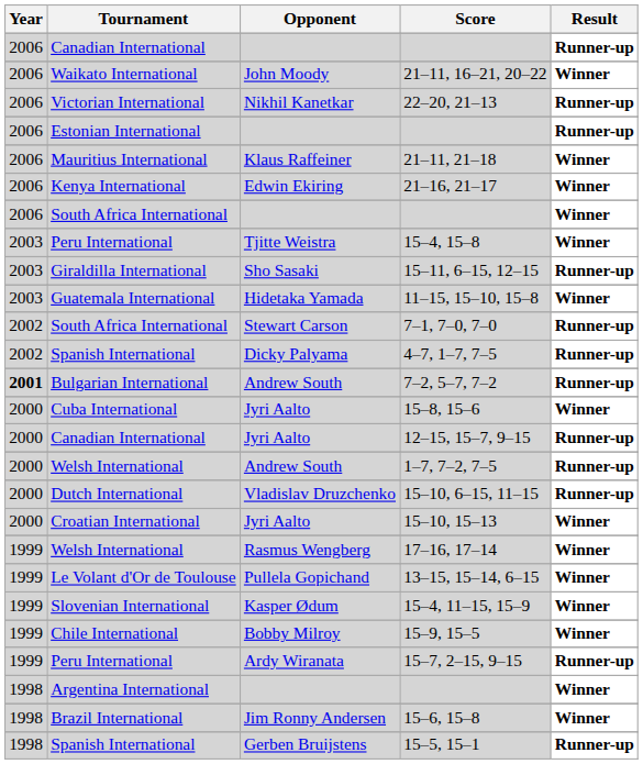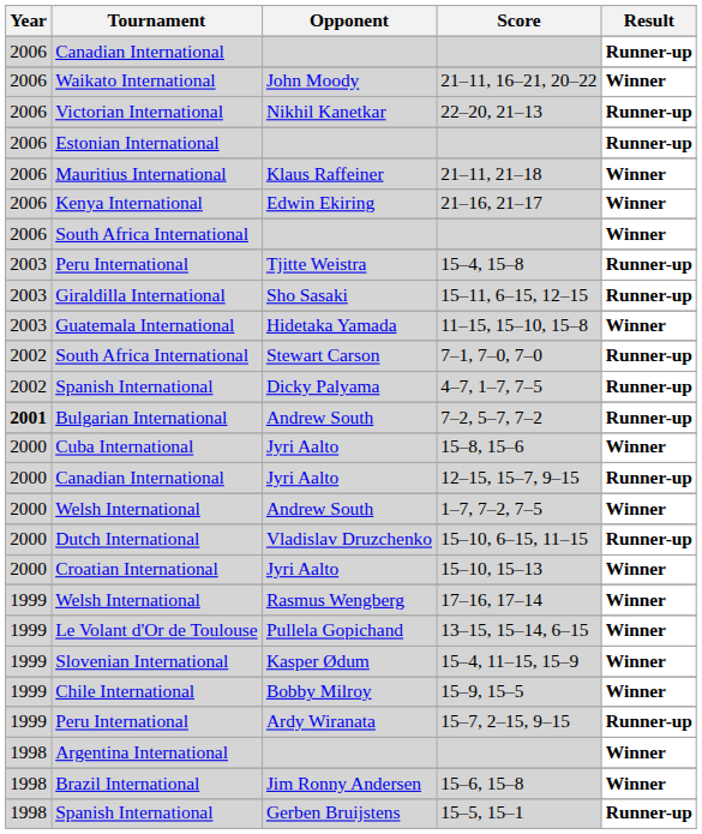 <table class="sortable wikitable" style="font-size: 90%;">
 <tr>
 <th>Year</th>
 <th>Tournament</th>
 <th>Opponent</th>
 <th>Score</th>
 <th>Result</th>
 </tr>
 <tr>
 </tr>
 <tr style="background:#D5D5D5">
 <td align="center">2006</td>
 <td align="left"><a href='#'>Canadian International</a></td>
 <td align="left"></td>
 <td align="left"></td>
 <td style="text-align:left; background:white"> <strong>Runner-up</strong></td>
 </tr>
 <tr>
 </tr>
 <tr style="background:#D5D5D5">
 <td align="center">2006</td>
 <td align="left"><a href='#'>Waikato International</a></td>
 <td align="left"> <a href='#'>John Moody</a></td>
 <td align="left">21–11, 16–21, 20–22</td>
 <td style="text-align:left; background:white"> <strong>Winner</strong></td>
 </tr>
 <tr>
 </tr>
 <tr style="background:#D5D5D5">
 <td align="center">2006</td>
 <td align="left"><a href='#'>Victorian International</a></td>
 <td align="left"> <a href='#'>Nikhil Kanetkar</a></td>
 <td align="left">22–20, 21–13</td>
 <td style="text-align:left; background:white"> <strong>Runner-up</strong></td>
 </tr>
 <tr>
 </tr>
 <tr style="background:#D5D5D5">
 <td align="center">2006</td>
 <td align="left"><a href='#'>Estonian International</a></td>
 <td align="left"></td>
 <td align="left"></td>
 <td style="text-align:left; background:white"> <strong>Runner-up</strong></td>
 </tr>
 <tr>
 </tr>
 <tr style="background:#D5D5D5">
 <td align="center">2006</td>
 <td align="left"><a href='#'>Mauritius International</a></td>
 <td align="left"> <a href='#'>Klaus Raffeiner</a></td>
 <td align="left">21–11, 21–18</td>
 <td style="text-align:left; background:white"> <strong>Winner</strong></td>
 </tr>
 <tr>
 </tr>
 <tr style="background:#D5D5D5">
 <td align="center">2006</td>
 <td align="left"><a href='#'>Kenya International</a></td>
 <td align="left"> <a href='#'>Edwin Ekiring</a></td>
 <td align="left">21–16, 21–17</td>
 <td style="text-align:left; background:white"> <strong>Winner</strong></td>
 </tr>
 <tr>
 </tr>
 <tr style="background:#D5D5D5">
 <td align="center">2006</td>
 <td align="left"><a href='#'>South Africa International</a></td>
 <td align="left"></td>
 <td align="left"></td>
 <td style="text-align:left; background:white"> <strong>Winner</strong></td>
 </tr>
 <tr>
 </tr>
 <tr style="background:#D5D5D5">
 <td align="center">2003</td>
 <td align="left"><a href='#'>Peru International</a></td>
 <td align="left"> <a href='#'>Tjitte Weistra</a></td>
 <td align="left">15–4, 15–8</td>
-<td style="text-align:left; background:white"> <strong>Winner</strong></td>
+<td style="text-align:left; background:white"> <strong>Runner-up</strong></td>
 </tr>
 <tr>
 </tr>
 <tr style="background:#D5D5D5">
 <td align="center">2003</td>
 <td align="left"><a href='#'>Giraldilla International</a></td>
 <td align="left"> <a href='#'>Sho Sasaki</a></td>
 <td align="left">15–11, 6–15, 12–15</td>
 <td style="text-align:left; background:white"> <strong>Runner-up</strong></td>
 </tr>
 <tr>
 </tr>
 <tr style="background:#D5D5D5">
 <td align="center">2003</td>
 <td align="left"><a href='#'>Guatemala International</a></td>
 <td align="left"> <a href='#'>Hidetaka Yamada</a></td>
 <td align="left">11–15, 15–10, 15–8</td>
 <td style="text-align:left; background:white"> <strong>Winner</strong></td>
 </tr>
 <tr>
 </tr>
 <tr style="background:#D5D5D5">
 <td align="center">2002</td>
 <td align="left"><a href='#'>South Africa International</a></td>
 <td align="left"> <a href='#'>Stewart Carson</a></td>
 <td align="left">7–1, 7–0, 7–0</td>
 <td style="text-align:left; background:white"> <strong>Runner-up</strong></td>
 </tr>
 <tr>
 </tr>
 <tr style="background:#D5D5D5">
 <td align="center">2002</td>
 <td align="left"><a href='#'>Spanish International</a></td>
 <td align="left"> <a href='#'>Dicky Palyama</a></td>
 <td align="left">4–7, 1–7, 7–5</td>
 <td style="text-align:left; background:white"> <strong>Runner-up</strong></td>
 </tr>
 <tr>
 </tr>
 <tr style="background:#D5D5D5">
 <td align="center"><strong>2001</strong></td>
 <td align="left"><a href='#'>Bulgarian International</a></td>
 <td align="left"> <a href='#'>Andrew South</a></td>
 <td align="left">7–2, 5–7, 7–2</td>
 <td style="text-align:left; background:white"> <strong>Runner-up</strong></td>
 </tr>
 <tr>
 </tr>
 <tr style="background:#D5D5D5">
 <td align="center">2000</td>
 <td align="left"><a href='#'>Cuba International</a></td>
 <td align="left"> <a href='#'>Jyri Aalto</a></td>
 <td align="left">15–8, 15–6</td>
 <td style="text-align:left; background:white"> <strong>Winner</strong></td>
 </tr>
 <tr>
 </tr>
 <tr style="background:#D5D5D5">
 <td align="center">2000</td>
 <td align="left"><a href='#'>Canadian International</a></td>
 <td align="left"> <a href='#'>Jyri Aalto</a></td>
 <td align="left">12–15, 15–7, 9–15</td>
 <td style="text-align:left; background:white"> <strong>Runner-up</strong></td>
 </tr>
 <tr>
 </tr>
 <tr style="background:#D5D5D5">
 <td align="center">2000</td>
 <td align="left"><a href='#'>Welsh International</a></td>
 <td align="left"> <a href='#'>Andrew South</a></td>
 <td align="left">1–7, 7–2, 7–5</td>
-<td style="text-align:left; background:white"> <strong>Runner-up</strong></td>
+<td style="text-align:left; background:white"> <strong>Winner</strong></td>
 </tr>
 <tr>
 </tr>
 <tr style="background:#D5D5D5">
 <td align="center">2000</td>
 <td align="left"><a href='#'>Dutch International</a></td>
 <td align="left"> <a href='#'>Vladislav Druzchenko</a></td>
 <td align="left">15–10, 6–15, 11–15</td>
 <td style="text-align:left; background:white"> <strong>Runner-up</strong></td>
 </tr>
 <tr>
 </tr>
 <tr style="background:#D5D5D5">
 <td align="center">2000</td>
 <td align="left"><a href='#'>Croatian International</a></td>
 <td align="left"> <a href='#'>Jyri Aalto</a></td>
 <td align="left">15–10, 15–13</td>
 <td style="text-align:left; background:white"> <strong>Winner</strong></td>
 </tr>
 <tr>
 </tr>
 <tr style="background:#D5D5D5">
 <td align="center">1999</td>
 <td align="left"><a href='#'>Welsh International</a></td>
 <td align="left"> <a href='#'>Rasmus Wengberg</a></td>
 <td align="left">17–16, 17–14</td>
 <td style="text-align:left; background:white"> <strong>Winner</strong></td>
 </tr>
 <tr>
 </tr>
 <tr style="background:#D5D5D5">
 <td align="center">1999</td>
 <td align="left"><a href='#'>Le Volant d'Or de Toulouse</a></td>
 <td align="left"> <a href='#'>Pullela Gopichand</a></td>
 <td align="left">13–15, 15–14, 6–15</td>
 <td style="text-align:left; background:white"> <strong>Winner</strong></td>
 </tr>
 <tr>
 </tr>
 <tr style="background:#D5D5D5">
 <td align="center">1999</td>
 <td align="left"><a href='#'>Slovenian International</a></td>
 <td align="left"> <a href='#'>Kasper Ødum</a></td>
 <td align="left">15–4, 11–15, 15–9</td>
 <td style="text-align:left; background:white"> <strong>Winner</strong></td>
 </tr>
 <tr>
 </tr>
 <tr style="background:#D5D5D5">
 <td align="center">1999</td>
 <td align="left"><a href='#'>Chile International</a></td>
 <td align="left"> <a href='#'>Bobby Milroy</a></td>
 <td align="left">15–9, 15–5</td>
 <td style="text-align:left; background:white"> <strong>Winner</strong></td>
 </tr>
 <tr>
 </tr>
 <tr style="background:#D5D5D5">
 <td align="center">1999</td>
 <td align="left"><a href='#'>Peru International</a></td>
 <td align="left"> <a href='#'>Ardy Wiranata</a></td>
 <td align="left">15–7, 2–15, 9–15</td>
 <td style="text-align:left; background:white"> <strong>Runner-up</strong></td>
 </tr>
 <tr>
 </tr>
 <tr style="background:#D5D5D5">
 <td align="center">1998</td>
 <td align="left"><a href='#'>Argentina International</a></td>
 <td align="left"></td>
 <td align="left"></td>
 <td style="text-align:left; background:white"> <strong>Winner</strong></td>
 </tr>
 <tr>
 </tr>
 <tr style="background:#D5D5D5">
 <td align="center">1998</td>
 <td align="left"><a href='#'>Brazil International</a></td>
 <td align="left"> <a href='#'>Jim Ronny Andersen</a></td>
 <td align="left">15–6, 15–8</td>
 <td style="text-align:left; background:white"> <strong>Winner</strong></td>
 </tr>
 <tr>
 </tr>
 <tr style="background:#D5D5D5">
 <td align="center">1998</td>
 <td align="left"><a href='#'>Spanish International</a></td>
 <td align="left"> <a href='#'>Gerben Bruijstens</a></td>
 <td align="left">15–5, 15–1</td>
 <td style="text-align:left; background:white"> <strong>Runner-up</strong></td>
 </tr>
 </table>
